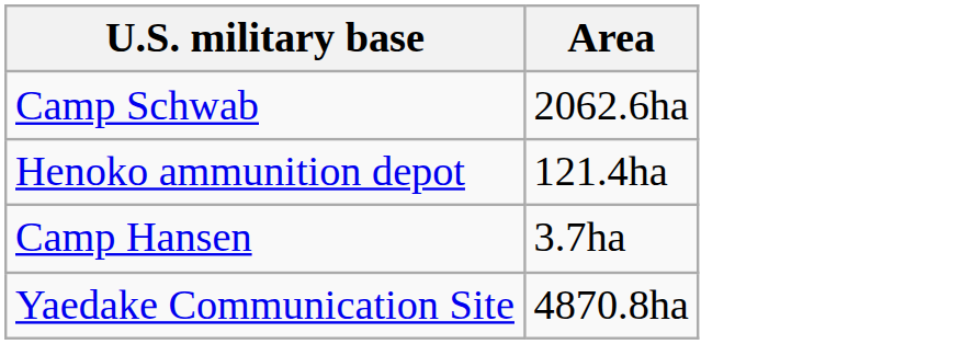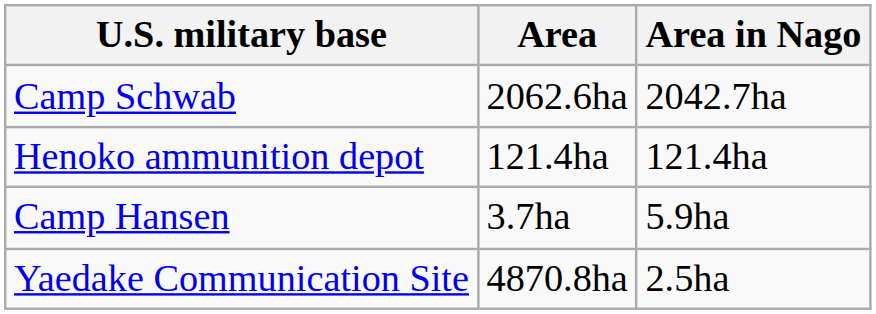 <table class="wikitable">
 <tr>
 <th>U.S. military base</th>
 <th>Area</th>
+<th>Area in Nago</th>
 </tr>
 <tr>
 <td><a href='#'>Camp Schwab</a></td>
 <td>2062.6ha</td>
+<td>2042.7ha</td>
 </tr>
 <tr>
 <td><a href='#'>Henoko ammunition depot</a></td>
+<td>121.4ha</td>
 <td>121.4ha</td>
 </tr>
 <tr>
 <td><a href='#'>Camp Hansen</a></td>
 <td>3.7ha</td>
+<td>5.9ha</td>
 </tr>
 <tr>
 <td><a href='#'>Yaedake Communication Site</a></td>
 <td>4870.8ha</td>
+<td>2.5ha</td>
 </tr>
 </table>
